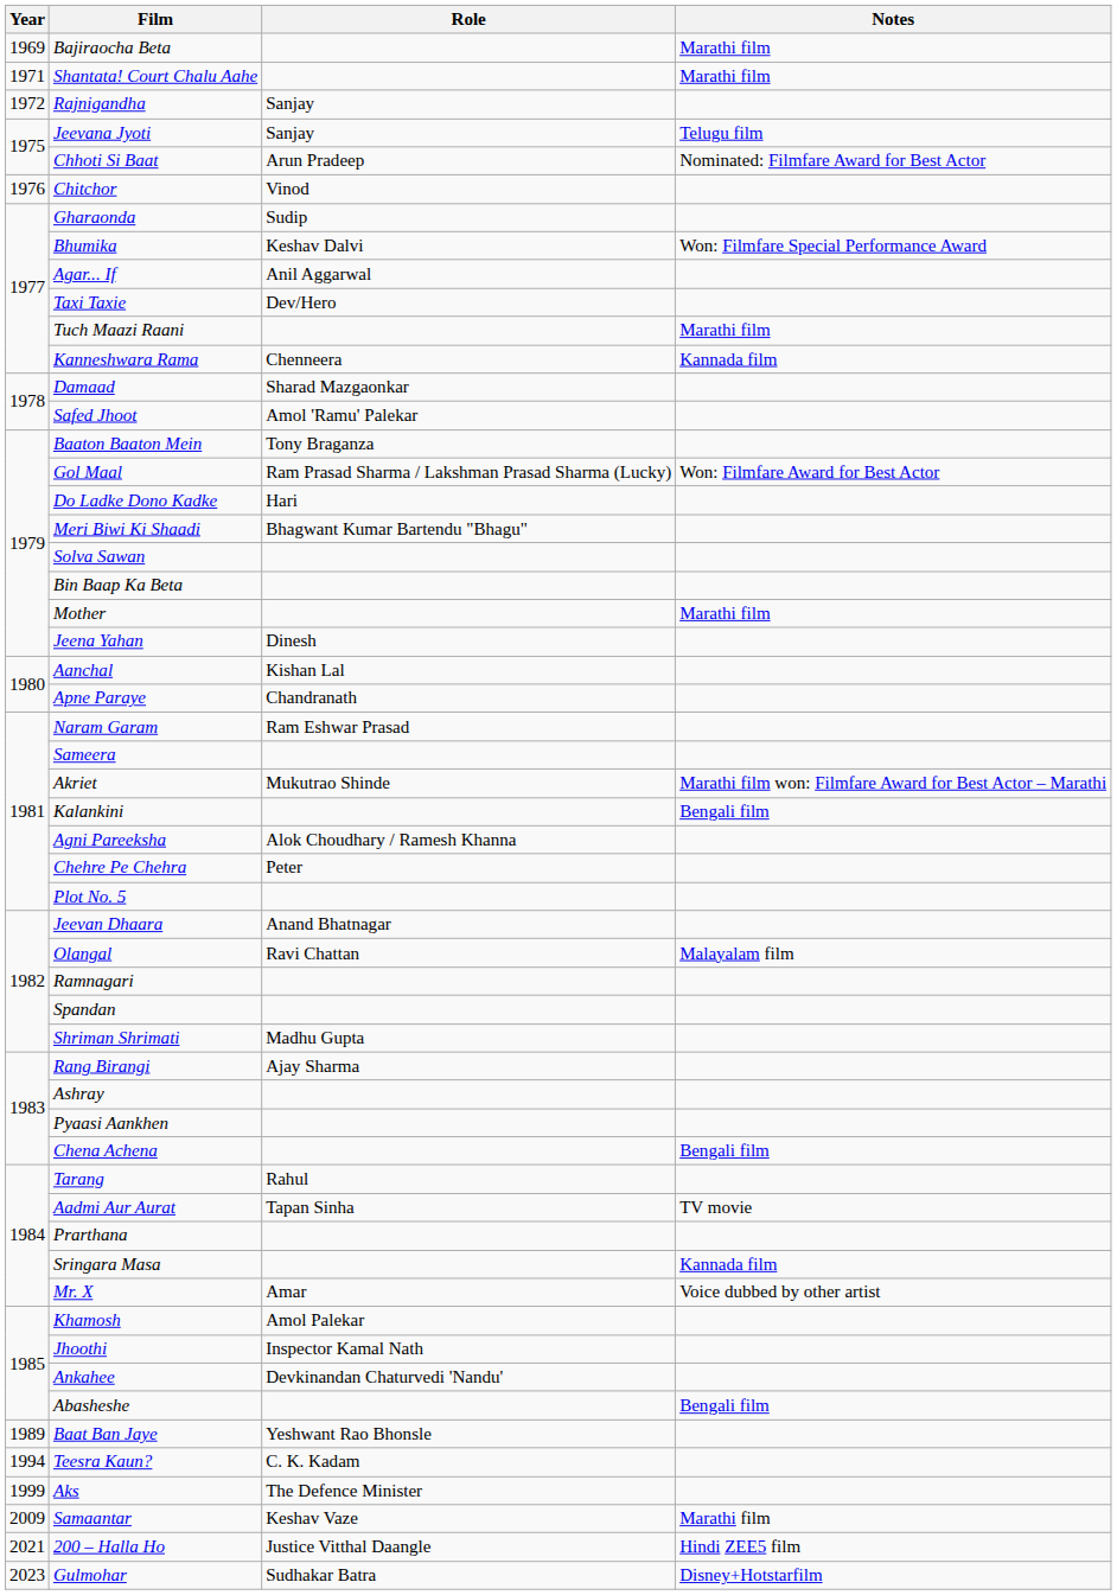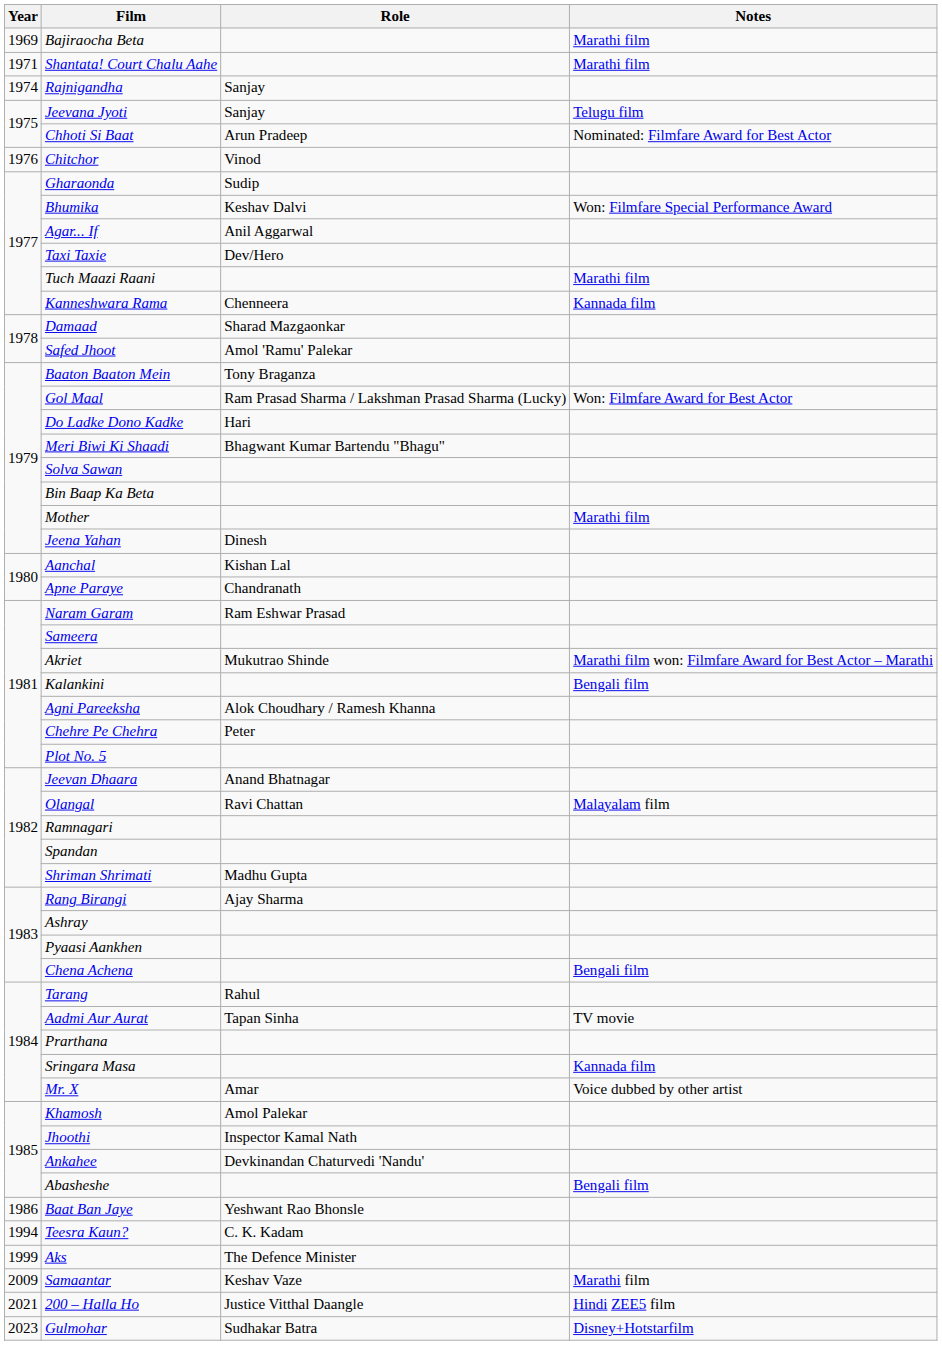 <table class="wikitable sortable">
 <tr>
 <th>Year</th>
 <th>Film</th>
 <th>Role</th>
 <th class="unsortable">Notes</th>
 </tr>
 <tr>
 <td>1969</td>
 <td><em>Bajiraocha Beta</em></td>
 <td></td>
 <td><a href='#'>Marathi film</a></td>
 </tr>
 <tr>
 <td>1971</td>
 <td><em><a href='#'>Shantata! Court Chalu Aahe</a></em></td>
 <td></td>
 <td><a href='#'>Marathi film</a></td>
 </tr>
 <tr>
-<td>1972</td>
+<td>1974</td>
 <td><em><a href='#'>Rajnigandha</a></em></td>
 <td>Sanjay</td>
 <td></td>
 </tr>
 <tr>
 <td rowspan="2">1975</td>
 <td><em><a href='#'>Jeevana Jyoti</a></em></td>
 <td>Sanjay</td>
 <td><a href='#'>Telugu film</a></td>
 </tr>
 <tr>
 <td><em><a href='#'>Chhoti Si Baat</a></em></td>
 <td>Arun Pradeep</td>
 <td>Nominated: <a href='#'>Filmfare Award for Best Actor</a></td>
 </tr>
 <tr>
 <td>1976</td>
 <td><em><a href='#'>Chitchor</a></em></td>
 <td>Vinod</td>
 <td></td>
 </tr>
 <tr>
 <td rowspan=6>1977</td>
 <td><em><a href='#'>Gharaonda</a></em></td>
 <td>Sudip</td>
 <td></td>
 </tr>
 <tr>
 <td><em><a href='#'>Bhumika</a></em></td>
 <td>Keshav Dalvi</td>
 <td>Won: <a href='#'>Filmfare Special Performance Award</a></td>
 </tr>
 <tr>
 <td><em><a href='#'>Agar... If</a></em></td>
 <td>Anil Aggarwal</td>
 <td></td>
 </tr>
 <tr>
 <td><em><a href='#'>Taxi Taxie</a></em></td>
 <td>Dev/Hero</td>
 <td></td>
 </tr>
 <tr>
 <td><em>Tuch Maazi Raani</em></td>
 <td></td>
 <td><a href='#'>Marathi film</a></td>
 </tr>
 <tr>
 <td><em><a href='#'>Kanneshwara Rama</a></em></td>
 <td>Chenneera</td>
 <td><a href='#'>Kannada film</a></td>
 </tr>
 <tr>
 <td rowspan=2>1978</td>
 <td><em><a href='#'>Damaad</a></em></td>
 <td>Sharad Mazgaonkar</td>
 <td></td>
 </tr>
 <tr>
 <td><em><a href='#'>Safed Jhoot</a></em></td>
 <td>Amol 'Ramu' Palekar</td>
 <td></td>
 </tr>
 <tr>
 <td rowspan=8>1979</td>
 <td><em><a href='#'>Baaton Baaton Mein</a></em></td>
 <td>Tony Braganza</td>
 <td></td>
 </tr>
 <tr>
 <td><em><a href='#'>Gol Maal</a></em></td>
 <td>Ram Prasad Sharma / Lakshman Prasad Sharma (Lucky)</td>
 <td>Won: <a href='#'>Filmfare Award for Best Actor</a></td>
 </tr>
 <tr>
 <td><em><a href='#'>Do Ladke Dono Kadke</a></em></td>
 <td>Hari</td>
 <td></td>
 </tr>
 <tr>
 <td><em><a href='#'>Meri Biwi Ki Shaadi</a></em></td>
 <td>Bhagwant Kumar Bartendu "Bhagu"</td>
 <td></td>
 </tr>
 <tr>
 <td><em><a href='#'>Solva Sawan</a></em></td>
 <td></td>
 <td></td>
 </tr>
 <tr>
 <td><em>Bin Baap Ka Beta</em></td>
 <td></td>
 <td></td>
 </tr>
 <tr>
 <td><em>Mother</em></td>
 <td></td>
 <td><a href='#'>Marathi film</a></td>
 </tr>
 <tr>
 <td><em><a href='#'>Jeena Yahan</a></em></td>
 <td>Dinesh</td>
 <td></td>
 </tr>
 <tr>
 <td rowspan=2>1980</td>
 <td><em><a href='#'>Aanchal</a></em></td>
 <td>Kishan Lal</td>
 <td></td>
 </tr>
 <tr>
 <td><em><a href='#'>Apne Paraye</a></em></td>
 <td>Chandranath</td>
 <td></td>
 </tr>
 <tr>
 <td rowspan=7>1981</td>
 <td><em><a href='#'>Naram Garam</a></em></td>
 <td>Ram Eshwar Prasad</td>
 <td></td>
 </tr>
 <tr>
 <td><em><a href='#'>Sameera</a></em></td>
 <td></td>
 <td></td>
 </tr>
 <tr>
 <td><em>Akriet</em></td>
 <td>Mukutrao Shinde</td>
 <td><a href='#'>Marathi film</a> won: <a href='#'>Filmfare Award for Best Actor – Marathi</a></td>
 </tr>
 <tr>
 <td><em>Kalankini</em></td>
 <td></td>
 <td><a href='#'>Bengali film</a></td>
 </tr>
 <tr>
 <td><em><a href='#'>Agni Pareeksha</a></em></td>
 <td>Alok Choudhary / Ramesh Khanna</td>
 <td></td>
 </tr>
 <tr>
 <td><em><a href='#'>Chehre Pe Chehra</a></em></td>
 <td>Peter</td>
 <td></td>
 </tr>
 <tr>
 <td><em><a href='#'>Plot No. 5</a></em></td>
 <td></td>
 <td></td>
 </tr>
 <tr>
 <td rowspan=5>1982</td>
 <td><em><a href='#'>Jeevan Dhaara</a></em></td>
 <td>Anand Bhatnagar</td>
 <td></td>
 </tr>
 <tr>
 <td><em><a href='#'>Olangal</a></em></td>
 <td>Ravi Chattan</td>
 <td><a href='#'>Malayalam</a> film</td>
 </tr>
 <tr>
 <td><em>Ramnagari</em></td>
 <td></td>
 <td></td>
 </tr>
 <tr>
 <td><em>Spandan</em></td>
 <td></td>
 <td></td>
 </tr>
 <tr>
 <td><em><a href='#'>Shriman Shrimati</a></em></td>
 <td>Madhu Gupta</td>
 <td></td>
 </tr>
 <tr>
 <td rowspan=4>1983</td>
 <td><em><a href='#'>Rang Birangi</a></em></td>
 <td>Ajay Sharma</td>
 <td></td>
 </tr>
 <tr>
 <td><em>Ashray</em></td>
 <td></td>
 <td></td>
 </tr>
 <tr>
 <td><em>Pyaasi Aankhen</em></td>
 <td></td>
 <td></td>
 </tr>
 <tr>
 <td><em><a href='#'>Chena Achena</a></em></td>
 <td></td>
 <td><a href='#'>Bengali film</a></td>
 </tr>
 <tr>
 <td rowspan=5>1984</td>
 <td><em><a href='#'>Tarang</a></em></td>
 <td>Rahul</td>
 <td></td>
 </tr>
 <tr>
 <td><em><a href='#'>Aadmi Aur Aurat</a></em></td>
 <td>Tapan Sinha</td>
 <td>TV movie</td>
 </tr>
 <tr>
 <td><em>Prarthana</em></td>
 <td></td>
 <td></td>
 </tr>
 <tr>
 <td><em>Sringara Masa</em></td>
 <td></td>
 <td><a href='#'>Kannada film</a></td>
 </tr>
 <tr>
 <td><em><a href='#'>Mr. X</a></em></td>
 <td>Amar</td>
 <td>Voice dubbed by other artist</td>
 </tr>
 <tr>
 <td rowspan=4>1985</td>
 <td><em><a href='#'>Khamosh</a></em></td>
 <td>Amol Palekar</td>
 <td></td>
 </tr>
 <tr>
 <td><em><a href='#'>Jhoothi</a></em></td>
 <td>Inspector Kamal Nath</td>
 <td></td>
 </tr>
 <tr>
 <td><em><a href='#'>Ankahee</a></em></td>
 <td>Devkinandan Chaturvedi 'Nandu'</td>
 <td></td>
 </tr>
 <tr>
 <td><em>Abasheshe</em></td>
 <td></td>
 <td><a href='#'>Bengali film</a></td>
 </tr>
 <tr>
-<td>1989</td>
+<td>1986</td>
 <td><em><a href='#'>Baat Ban Jaye</a></em></td>
 <td>Yeshwant Rao Bhonsle</td>
 <td></td>
 </tr>
 <tr>
 <td>1994</td>
 <td><em><a href='#'>Teesra Kaun?</a></em></td>
 <td>C. K. Kadam</td>
 <td></td>
 </tr>
 <tr>
 <td>1999</td>
 <td><em><a href='#'>Aks</a></em></td>
 <td>The Defence Minister</td>
 <td></td>
 </tr>
 <tr>
 <td>2009</td>
 <td><em><a href='#'>Samaantar</a></em></td>
 <td>Keshav Vaze</td>
 <td><a href='#'>Marathi</a> film</td>
 </tr>
 <tr>
 <td>2021</td>
 <td><em><a href='#'>200 – Halla Ho</a></em></td>
 <td>Justice Vitthal Daangle</td>
 <td><a href='#'>Hindi</a> <a href='#'>ZEE5</a> film</td>
 </tr>
 <tr>
 <td>2023</td>
 <td><em><a href='#'>Gulmohar</a></em></td>
 <td>Sudhakar Batra</td>
 <td><a href='#'>Disney+Hotstarfilm</a></td>
 </tr>
 </table>
